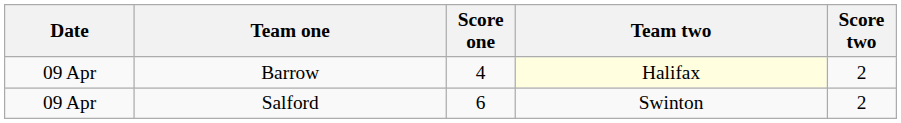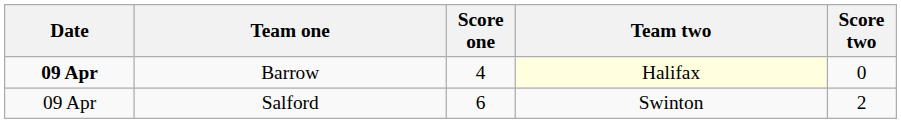 <table class="wikitable" style="text-align: center">
 <tr>
 <th width=100>Date</th>
 <th width=250>Team one</th>
 <th width=50>Score one</th>
 <th width=250>Team two</th>
 <th width=50>Score two</th>
 </tr>
 <tr>
-<td>09 Apr</td>
+<td><strong>09 Apr</strong></td>
 <td>Barrow</td>
 <td>4</td>
 <td style="background: lightyellow;">Halifax</td>
-<td>2</td>
+<td>0</td>
 </tr>
 <tr>
 <td>09 Apr</td>
 <td>Salford</td>
 <td>6</td>
 <td>Swinton</td>
 <td>2</td>
 </tr>
 </table>
